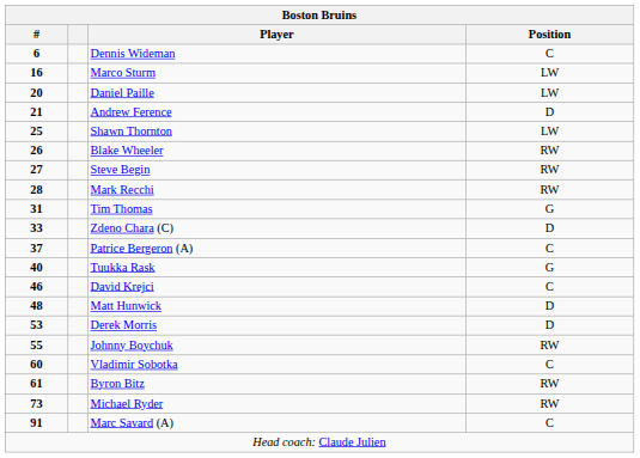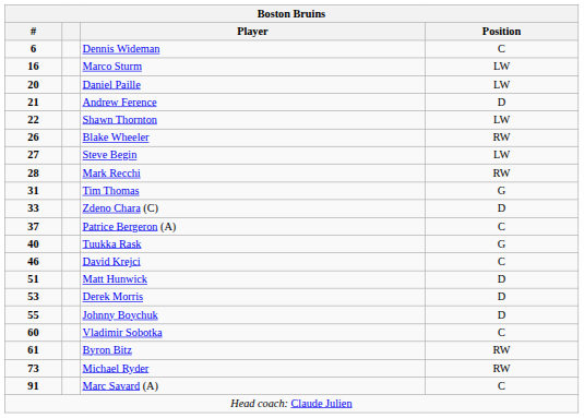 <table width="65%" class="wikitable" style="text-align:center">
 <tr>
 <th colspan=4>Boston Bruins</th>
 </tr>
 <tr>
 <th>#</th>
 <th></th>
 <th>Player</th>
 <th>Position</th>
 </tr>
 <tr>
 <td><strong>6</strong></td>
 <td align=center></td>
 <td align=left><a href='#'>Dennis Wideman</a></td>
 <td>C</td>
 </tr>
 <tr>
 <td><strong>16</strong></td>
 <td align=center></td>
 <td align=left><a href='#'>Marco Sturm</a></td>
 <td>LW</td>
 </tr>
 <tr>
 <td><strong>20</strong></td>
 <td align=center></td>
 <td align=left><a href='#'>Daniel Paille</a></td>
 <td>LW</td>
 </tr>
 <tr>
 <td><strong>21</strong></td>
 <td align=center></td>
 <td align=left><a href='#'>Andrew Ference</a></td>
 <td>D</td>
 </tr>
 <tr>
-<td><strong>25</strong></td>
+<td><strong>22</strong></td>
 <td align=center></td>
 <td align=left><a href='#'>Shawn Thornton</a></td>
 <td>LW</td>
 </tr>
 <tr>
 <td><strong>26</strong></td>
 <td align=center></td>
 <td align=left><a href='#'>Blake Wheeler</a></td>
 <td>RW</td>
 </tr>
 <tr>
 <td><strong>27</strong></td>
 <td align=center></td>
 <td align=left><a href='#'>Steve Begin</a></td>
-<td>RW</td>
+<td>LW</td>
 </tr>
 <tr>
 <td><strong>28</strong></td>
 <td align=center></td>
 <td align=left><a href='#'>Mark Recchi</a></td>
 <td>RW</td>
 </tr>
 <tr>
 <td><strong>31</strong></td>
 <td align=center></td>
 <td align=left><a href='#'>Tim Thomas</a></td>
 <td>G</td>
 </tr>
 <tr>
 <td><strong>33</strong></td>
 <td align=center></td>
 <td align=left><a href='#'>Zdeno Chara</a> (C)</td>
 <td>D</td>
 </tr>
 <tr>
 <td><strong>37</strong></td>
 <td align=center></td>
 <td align=left><a href='#'>Patrice Bergeron</a> (A)</td>
 <td>C</td>
 </tr>
 <tr>
 <td><strong>40</strong></td>
 <td align=center></td>
 <td align=left><a href='#'>Tuukka Rask</a></td>
 <td>G</td>
 </tr>
 <tr>
 <td><strong>46</strong></td>
 <td align=center></td>
 <td align=left><a href='#'>David Krejci</a></td>
 <td>C</td>
 </tr>
 <tr>
-<td><strong>48</strong></td>
+<td><strong>51</strong></td>
 <td align=center></td>
 <td align=left><a href='#'>Matt Hunwick</a></td>
 <td>D</td>
 </tr>
 <tr>
 <td><strong>53</strong></td>
 <td align=center></td>
 <td align=left><a href='#'>Derek Morris</a></td>
 <td>D</td>
 </tr>
 <tr>
 <td><strong>55</strong></td>
 <td align=center></td>
 <td align=left><a href='#'>Johnny Boychuk</a></td>
-<td>RW</td>
+<td>D</td>
 </tr>
 <tr>
 <td><strong>60</strong></td>
 <td align=center></td>
 <td align=left><a href='#'>Vladimir Sobotka</a></td>
 <td>C</td>
 </tr>
 <tr>
 <td><strong>61</strong></td>
 <td align=center></td>
 <td align=left><a href='#'>Byron Bitz</a></td>
 <td>RW</td>
 </tr>
 <tr>
 <td><strong>73</strong></td>
 <td align=center></td>
 <td align=left><a href='#'>Michael Ryder</a></td>
 <td>RW</td>
 </tr>
 <tr>
 <td><strong>91</strong></td>
 <td align=center></td>
 <td align=left><a href='#'>Marc Savard</a> (A)</td>
 <td>C</td>
 </tr>
 <tr>
 <td colspan=4><em>Head coach:</em>  <a href='#'>Claude Julien</a></td>
 </tr>
 </table>
